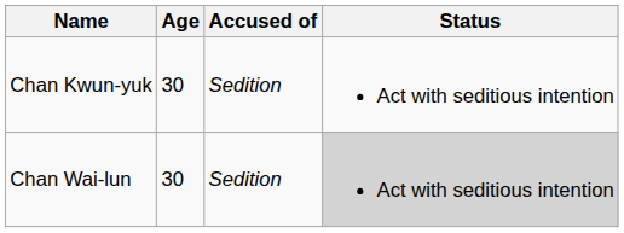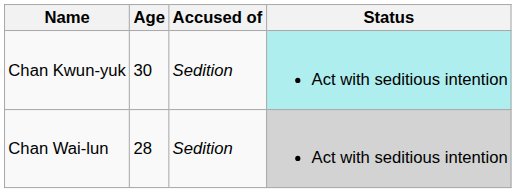 <table class="wikitable">
 <tr>
 <th>Name</th>
 <th>Age</th>
 <th>Accused of</th>
 <th>Status</th>
 </tr>
 <tr>
 <td>Chan Kwun-yuk</td>
 <td>30</td>
 <td><em>Sedition</em></td>
-<td><br><ul><li>Act with seditious intention</li></ul></td>
+<td style="background: paleturquoise;"><br><ul><li>Act with seditious intention</li></ul></td>
 </tr>
 <tr>
 <td>Chan Wai-lun</td>
-<td>30</td>
+<td>28</td>
 <td><em>Sedition</em></td>
 <td style="background: lightgrey;"><br><ul><li>Act with seditious intention</li></ul></td>
 </tr>
 </table>
